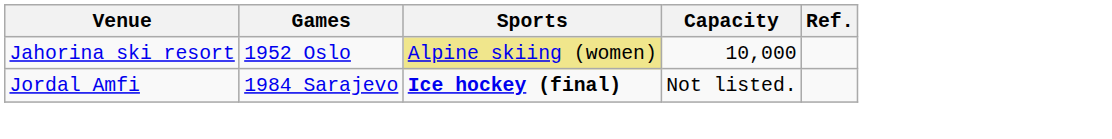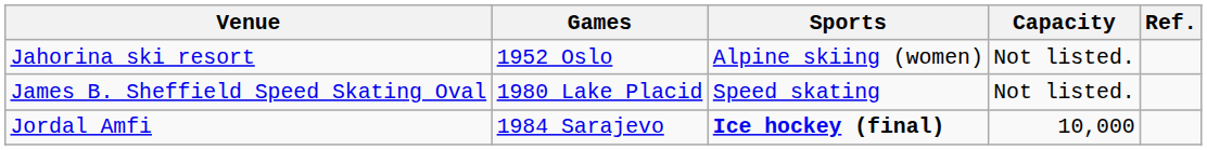 <table class="wikitable sortable">
 <tr>
 <th>Venue</th>
 <th>Games</th>
 <th>Sports</th>
 <th>Capacity</th>
 <th>Ref.</th>
 </tr>
 <tr>
 <td><a href='#'>Jahorina ski resort</a></td>
 <td><a href='#'>1952 Oslo</a></td>
-<td style="background: khaki;"><a href='#'>Alpine skiing</a> (women)</td>
-<td align="right">10,000</td>
+<td><a href='#'>Alpine skiing</a> (women)</td>
+<td align="right">Not listed.</td>
+<td align=center></td>
+</tr>
+<tr>
+<td><a href='#'>James B. Sheffield Speed Skating Oval</a></td>
+<td><a href='#'>1980 Lake Placid</a></td>
+<td><a href='#'>Speed skating</a></td>
+<td align="right">Not listed.</td>
 <td align=center></td>
 </tr>
 <tr>
 <td><a href='#'>Jordal Amfi</a></td>
 <td><a href='#'>1984 Sarajevo</a></td>
 <td><strong><a href='#'>Ice hockey</a> (final)</strong></td>
-<td align="right">Not listed.</td>
+<td align="right">10,000</td>
 <td align=center></td>
 </tr>
 </table>
